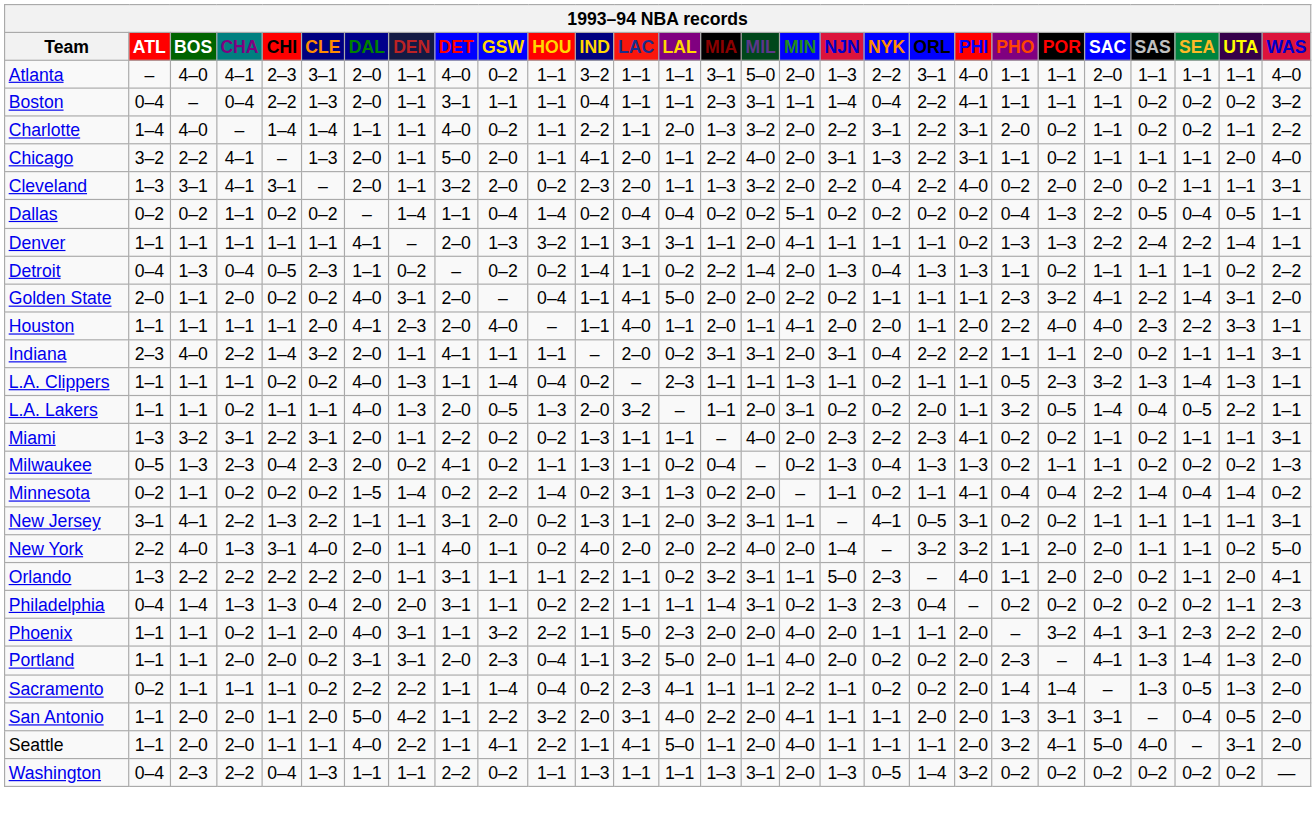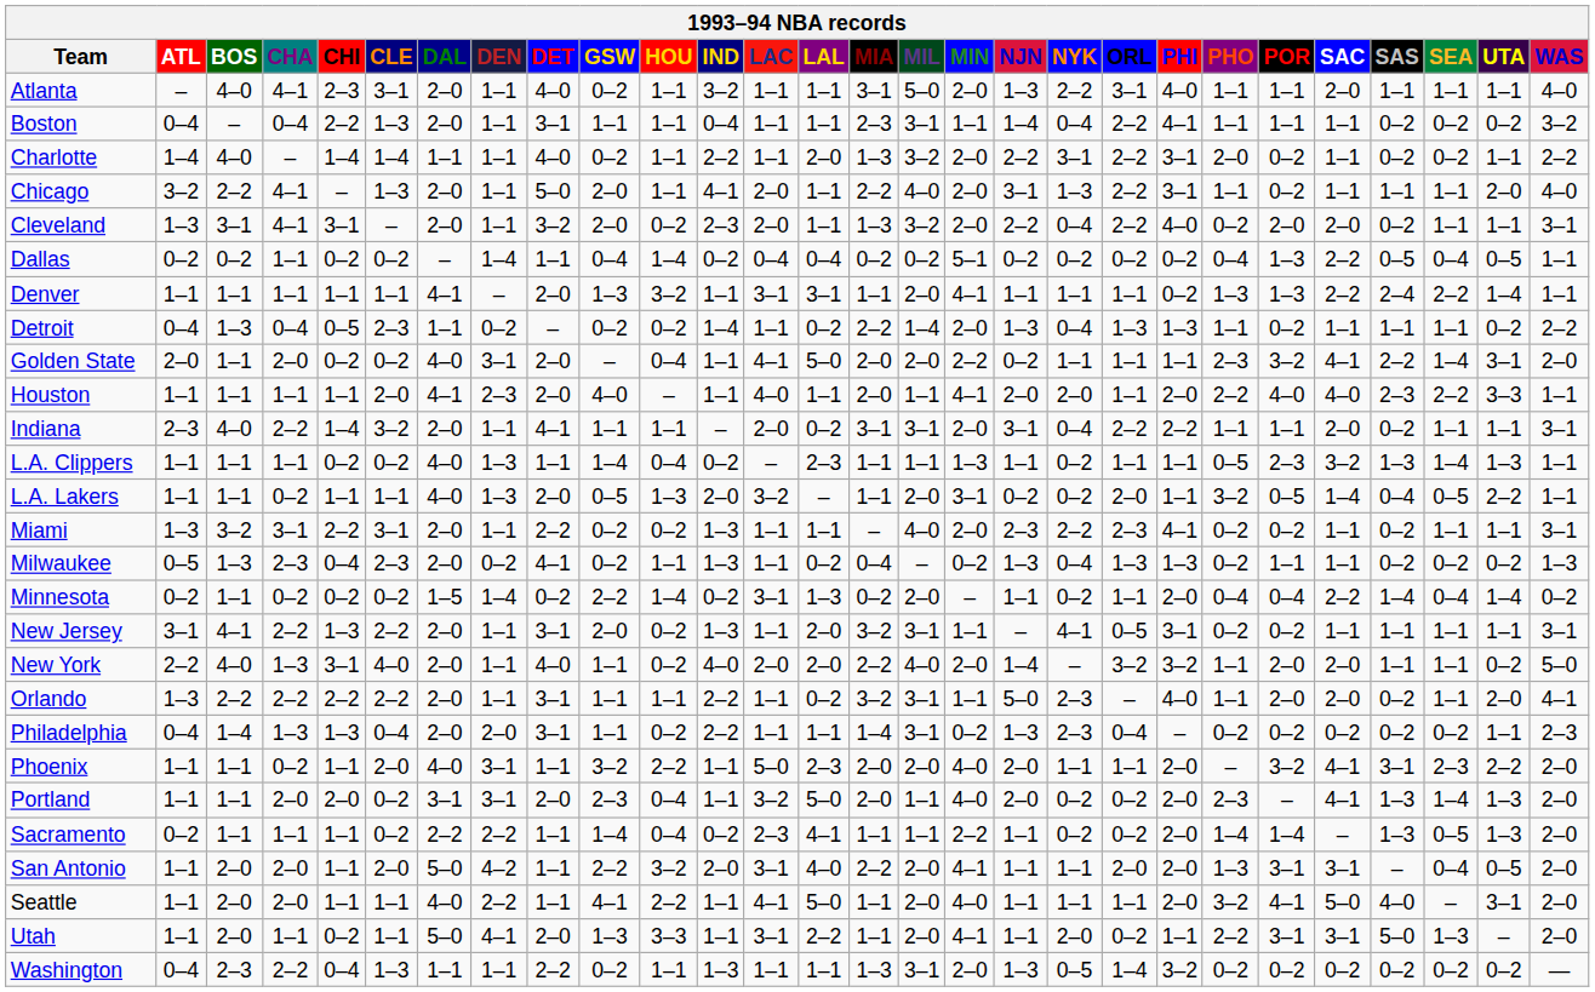 <table class="wikitable" style="font-size:95%; text-align:center;">
 <tr>
 <th colspan=28>1993–94 NBA records</th>
 </tr>
 <tr>
 <th width=100>Team</th>
 <th style="background:#FF0000;color:#FFFFFF;width=35">ATL</th>
 <th style="background:#006400;color:#FFFFFF;width=35">BOS</th>
 <th style="background:#008080;color:#800080;width=35">CHA</th>
 <th style="background:#FF0000;color:#000000;width=35">CHI</th>
 <th style="background:#000080;color:#FF8C00;width=35">CLE</th>
 <th style="background:#00008B;color:#008000;width=35">DAL</th>
 <th style="background:#141A44;color:#BC2224;width=35">DEN</th>
 <th style="background:#0000FF;color:#FF0000;width=35">DET</th>
 <th style="background:#0000FF;color:#FFD700;width=35">GSW</th>
 <th style="background:#FF0000;color:#FFD700;width=35">HOU</th>
 <th style="background:#000080;color:#FFD700;width=35">IND</th>
 <th style="background:#F9160D;color:#1A2E8B;width=35">LAC</th>
 <th style="background:#800080;color:#FFD700;width=35">LAL</th>
 <th style="background:#000000;color:#8B0000;width=35">MIA</th>
 <th style="background:#00471B;color:#5C378A;width=35">MIL</th>
 <th style="background:#0000FF;color:#228B22;width=35">MIN</th>
 <th style="background:#DC143C;color:#0000CD;width=35">NJN</th>
 <th style="background:#0000FF;color:#FF8C00;width=35">NYK</th>
 <th style="background:#0000FF;color:#000000;width=35">ORL</th>
 <th style="background:#FF0000;color:#0000FF;width=35">PHI</th>
 <th style="background:#800080;color:#FF4500;width=35">PHO</th>
 <th style="background:#000000;color:#FF0000;width=35">POR</th>
 <th style="background:#0000FF;color:#FFFFFF;width=35">SAC</th>
 <th style="background:#000000;color:#C0C0C0;width=35">SAS</th>
 <th style="background:#00843D;color:#FDB927;width=35">SEA</th>
 <th style="background:#36004A;color:#FFFF00;width=35">UTA</th>
 <th style="background:#DC143C;color:#0000CD;width=35">WAS</th>
 </tr>
 <tr>
 <td style="text-align:left;"><a href='#'>Atlanta</a></td>
 <td>–</td>
 <td>4–0</td>
 <td>4–1</td>
 <td>2–3</td>
 <td>3–1</td>
 <td>2–0</td>
 <td>1–1</td>
 <td>4–0</td>
 <td>0–2</td>
 <td>1–1</td>
 <td>3–2</td>
 <td>1–1</td>
 <td>1–1</td>
 <td>3–1</td>
 <td>5–0</td>
 <td>2–0</td>
 <td>1–3</td>
 <td>2–2</td>
 <td>3–1</td>
 <td>4–0</td>
 <td>1–1</td>
 <td>1–1</td>
 <td>2–0</td>
 <td>1–1</td>
 <td>1–1</td>
 <td>1–1</td>
 <td>4–0</td>
 </tr>
 <tr>
 <td style="text-align:left;"><a href='#'>Boston</a></td>
 <td>0–4</td>
 <td>–</td>
 <td>0–4</td>
 <td>2–2</td>
 <td>1–3</td>
 <td>2–0</td>
 <td>1–1</td>
 <td>3–1</td>
 <td>1–1</td>
 <td>1–1</td>
 <td>0–4</td>
 <td>1–1</td>
 <td>1–1</td>
 <td>2–3</td>
 <td>3–1</td>
 <td>1–1</td>
 <td>1–4</td>
 <td>0–4</td>
 <td>2–2</td>
 <td>4–1</td>
 <td>1–1</td>
 <td>1–1</td>
 <td>1–1</td>
 <td>0–2</td>
 <td>0–2</td>
 <td>0–2</td>
 <td>3–2</td>
 </tr>
 <tr>
 <td style="text-align:left;"><a href='#'>Charlotte</a></td>
 <td>1–4</td>
 <td>4–0</td>
 <td>–</td>
 <td>1–4</td>
 <td>1–4</td>
 <td>1–1</td>
 <td>1–1</td>
 <td>4–0</td>
 <td>0–2</td>
 <td>1–1</td>
 <td>2–2</td>
 <td>1–1</td>
 <td>2–0</td>
 <td>1–3</td>
 <td>3–2</td>
 <td>2–0</td>
 <td>2–2</td>
 <td>3–1</td>
 <td>2–2</td>
 <td>3–1</td>
 <td>2–0</td>
 <td>0–2</td>
 <td>1–1</td>
 <td>0–2</td>
 <td>0–2</td>
 <td>1–1</td>
 <td>2–2</td>
 </tr>
 <tr>
 <td style="text-align:left;"><a href='#'>Chicago</a></td>
 <td>3–2</td>
 <td>2–2</td>
 <td>4–1</td>
 <td>–</td>
 <td>1–3</td>
 <td>2–0</td>
 <td>1–1</td>
 <td>5–0</td>
 <td>2–0</td>
 <td>1–1</td>
 <td>4–1</td>
 <td>2–0</td>
 <td>1–1</td>
 <td>2–2</td>
 <td>4–0</td>
 <td>2–0</td>
 <td>3–1</td>
 <td>1–3</td>
 <td>2–2</td>
 <td>3–1</td>
 <td>1–1</td>
 <td>0–2</td>
 <td>1–1</td>
 <td>1–1</td>
 <td>1–1</td>
 <td>2–0</td>
 <td>4–0</td>
 </tr>
 <tr>
 <td style="text-align:left;"><a href='#'>Cleveland</a></td>
 <td>1–3</td>
 <td>3–1</td>
 <td>4–1</td>
 <td>3–1</td>
 <td>–</td>
 <td>2–0</td>
 <td>1–1</td>
 <td>3–2</td>
 <td>2–0</td>
 <td>0–2</td>
 <td>2–3</td>
 <td>2–0</td>
 <td>1–1</td>
 <td>1–3</td>
 <td>3–2</td>
 <td>2–0</td>
 <td>2–2</td>
 <td>0–4</td>
 <td>2–2</td>
 <td>4–0</td>
 <td>0–2</td>
 <td>2–0</td>
 <td>2–0</td>
 <td>0–2</td>
 <td>1–1</td>
 <td>1–1</td>
 <td>3–1</td>
 </tr>
 <tr>
 <td style="text-align:left;"><a href='#'>Dallas</a></td>
 <td>0–2</td>
 <td>0–2</td>
 <td>1–1</td>
 <td>0–2</td>
 <td>0–2</td>
 <td>–</td>
 <td>1–4</td>
 <td>1–1</td>
 <td>0–4</td>
 <td>1–4</td>
 <td>0–2</td>
 <td>0–4</td>
 <td>0–4</td>
 <td>0–2</td>
 <td>0–2</td>
 <td>5–1</td>
 <td>0–2</td>
 <td>0–2</td>
 <td>0–2</td>
 <td>0–2</td>
 <td>0–4</td>
 <td>1–3</td>
 <td>2–2</td>
 <td>0–5</td>
 <td>0–4</td>
 <td>0–5</td>
 <td>1–1</td>
 </tr>
 <tr>
 <td style="text-align:left;"><a href='#'>Denver</a></td>
 <td>1–1</td>
 <td>1–1</td>
 <td>1–1</td>
 <td>1–1</td>
 <td>1–1</td>
 <td>4–1</td>
 <td>–</td>
 <td>2–0</td>
 <td>1–3</td>
 <td>3–2</td>
 <td>1–1</td>
 <td>3–1</td>
 <td>3–1</td>
 <td>1–1</td>
 <td>2–0</td>
 <td>4–1</td>
 <td>1–1</td>
 <td>1–1</td>
 <td>1–1</td>
 <td>0–2</td>
 <td>1–3</td>
 <td>1–3</td>
 <td>2–2</td>
 <td>2–4</td>
 <td>2–2</td>
 <td>1–4</td>
 <td>1–1</td>
 </tr>
 <tr>
 <td style="text-align:left;"><a href='#'>Detroit</a></td>
 <td>0–4</td>
 <td>1–3</td>
 <td>0–4</td>
 <td>0–5</td>
 <td>2–3</td>
 <td>1–1</td>
 <td>0–2</td>
 <td>–</td>
 <td>0–2</td>
 <td>0–2</td>
 <td>1–4</td>
 <td>1–1</td>
 <td>0–2</td>
 <td>2–2</td>
 <td>1–4</td>
 <td>2–0</td>
 <td>1–3</td>
 <td>0–4</td>
 <td>1–3</td>
 <td>1–3</td>
 <td>1–1</td>
 <td>0–2</td>
 <td>1–1</td>
 <td>1–1</td>
 <td>1–1</td>
 <td>0–2</td>
 <td>2–2</td>
 </tr>
 <tr>
 <td style="text-align:left;"><a href='#'>Golden State</a></td>
 <td>2–0</td>
 <td>1–1</td>
 <td>2–0</td>
 <td>0–2</td>
 <td>0–2</td>
 <td>4–0</td>
 <td>3–1</td>
 <td>2–0</td>
 <td>–</td>
 <td>0–4</td>
 <td>1–1</td>
 <td>4–1</td>
 <td>5–0</td>
 <td>2–0</td>
 <td>2–0</td>
 <td>2–2</td>
 <td>0–2</td>
 <td>1–1</td>
 <td>1–1</td>
 <td>1–1</td>
 <td>2–3</td>
 <td>3–2</td>
 <td>4–1</td>
 <td>2–2</td>
 <td>1–4</td>
 <td>3–1</td>
 <td>2–0</td>
 </tr>
 <tr>
 <td style="text-align:left;"><a href='#'>Houston</a></td>
 <td>1–1</td>
 <td>1–1</td>
 <td>1–1</td>
 <td>1–1</td>
 <td>2–0</td>
 <td>4–1</td>
 <td>2–3</td>
 <td>2–0</td>
 <td>4–0</td>
 <td>–</td>
 <td>1–1</td>
 <td>4–0</td>
 <td>1–1</td>
 <td>2–0</td>
 <td>1–1</td>
 <td>4–1</td>
 <td>2–0</td>
 <td>2–0</td>
 <td>1–1</td>
 <td>2–0</td>
 <td>2–2</td>
 <td>4–0</td>
 <td>4–0</td>
 <td>2–3</td>
 <td>2–2</td>
 <td>3–3</td>
 <td>1–1</td>
 </tr>
 <tr>
 <td style="text-align:left;"><a href='#'>Indiana</a></td>
 <td>2–3</td>
 <td>4–0</td>
 <td>2–2</td>
 <td>1–4</td>
 <td>3–2</td>
 <td>2–0</td>
 <td>1–1</td>
 <td>4–1</td>
 <td>1–1</td>
 <td>1–1</td>
 <td>–</td>
 <td>2–0</td>
 <td>0–2</td>
 <td>3–1</td>
 <td>3–1</td>
 <td>2–0</td>
 <td>3–1</td>
 <td>0–4</td>
 <td>2–2</td>
 <td>2–2</td>
 <td>1–1</td>
 <td>1–1</td>
 <td>2–0</td>
 <td>0–2</td>
 <td>1–1</td>
 <td>1–1</td>
 <td>3–1</td>
 </tr>
 <tr>
 <td style="text-align:left;"><a href='#'>L.A. Clippers</a></td>
 <td>1–1</td>
 <td>1–1</td>
 <td>1–1</td>
 <td>0–2</td>
 <td>0–2</td>
 <td>4–0</td>
 <td>1–3</td>
 <td>1–1</td>
 <td>1–4</td>
 <td>0–4</td>
 <td>0–2</td>
 <td>–</td>
 <td>2–3</td>
 <td>1–1</td>
 <td>1–1</td>
 <td>1–3</td>
 <td>1–1</td>
 <td>0–2</td>
 <td>1–1</td>
 <td>1–1</td>
 <td>0–5</td>
 <td>2–3</td>
 <td>3–2</td>
 <td>1–3</td>
 <td>1–4</td>
 <td>1–3</td>
 <td>1–1</td>
 </tr>
 <tr>
 <td style="text-align:left;"><a href='#'>L.A. Lakers</a></td>
 <td>1–1</td>
 <td>1–1</td>
 <td>0–2</td>
 <td>1–1</td>
 <td>1–1</td>
 <td>4–0</td>
 <td>1–3</td>
 <td>2–0</td>
 <td>0–5</td>
 <td>1–3</td>
 <td>2–0</td>
 <td>3–2</td>
 <td>–</td>
 <td>1–1</td>
 <td>2–0</td>
 <td>3–1</td>
 <td>0–2</td>
 <td>0–2</td>
 <td>2–0</td>
 <td>1–1</td>
 <td>3–2</td>
 <td>0–5</td>
 <td>1–4</td>
 <td>0–4</td>
 <td>0–5</td>
 <td>2–2</td>
 <td>1–1</td>
 </tr>
 <tr>
 <td style="text-align:left;"><a href='#'>Miami</a></td>
 <td>1–3</td>
 <td>3–2</td>
 <td>3–1</td>
 <td>2–2</td>
 <td>3–1</td>
 <td>2–0</td>
 <td>1–1</td>
 <td>2–2</td>
 <td>0–2</td>
 <td>0–2</td>
 <td>1–3</td>
 <td>1–1</td>
 <td>1–1</td>
 <td>–</td>
 <td>4–0</td>
 <td>2–0</td>
 <td>2–3</td>
 <td>2–2</td>
 <td>2–3</td>
 <td>4–1</td>
 <td>0–2</td>
 <td>0–2</td>
 <td>1–1</td>
 <td>0–2</td>
 <td>1–1</td>
 <td>1–1</td>
 <td>3–1</td>
 </tr>
 <tr>
 <td style="text-align:left;"><a href='#'>Milwaukee</a></td>
 <td>0–5</td>
 <td>1–3</td>
 <td>2–3</td>
 <td>0–4</td>
 <td>2–3</td>
 <td>2–0</td>
 <td>0–2</td>
 <td>4–1</td>
 <td>0–2</td>
 <td>1–1</td>
 <td>1–3</td>
 <td>1–1</td>
 <td>0–2</td>
 <td>0–4</td>
 <td>–</td>
 <td>0–2</td>
 <td>1–3</td>
 <td>0–4</td>
 <td>1–3</td>
 <td>1–3</td>
 <td>0–2</td>
 <td>1–1</td>
 <td>1–1</td>
 <td>0–2</td>
 <td>0–2</td>
 <td>0–2</td>
 <td>1–3</td>
 </tr>
 <tr>
 <td style="text-align:left;"><a href='#'>Minnesota</a></td>
 <td>0–2</td>
 <td>1–1</td>
 <td>0–2</td>
 <td>0–2</td>
 <td>0–2</td>
 <td>1–5</td>
 <td>1–4</td>
 <td>0–2</td>
 <td>2–2</td>
 <td>1–4</td>
 <td>0–2</td>
 <td>3–1</td>
 <td>1–3</td>
 <td>0–2</td>
 <td>2–0</td>
 <td>–</td>
 <td>1–1</td>
 <td>0–2</td>
 <td>1–1</td>
-<td>4–1</td>
+<td>2–0</td>
 <td>0–4</td>
 <td>0–4</td>
 <td>2–2</td>
 <td>1–4</td>
 <td>0–4</td>
 <td>1–4</td>
 <td>0–2</td>
 </tr>
 <tr>
 <td style="text-align:left;"><a href='#'>New Jersey</a></td>
 <td>3–1</td>
 <td>4–1</td>
 <td>2–2</td>
 <td>1–3</td>
 <td>2–2</td>
-<td>1–1</td>
+<td>2–0</td>
 <td>1–1</td>
 <td>3–1</td>
 <td>2–0</td>
 <td>0–2</td>
 <td>1–3</td>
 <td>1–1</td>
 <td>2–0</td>
 <td>3–2</td>
 <td>3–1</td>
 <td>1–1</td>
 <td>–</td>
 <td>4–1</td>
 <td>0–5</td>
 <td>3–1</td>
 <td>0–2</td>
 <td>0–2</td>
 <td>1–1</td>
 <td>1–1</td>
 <td>1–1</td>
 <td>1–1</td>
 <td>3–1</td>
 </tr>
 <tr>
 <td style="text-align:left;"><a href='#'>New York</a></td>
 <td>2–2</td>
 <td>4–0</td>
 <td>1–3</td>
 <td>3–1</td>
 <td>4–0</td>
 <td>2–0</td>
 <td>1–1</td>
 <td>4–0</td>
 <td>1–1</td>
 <td>0–2</td>
 <td>4–0</td>
 <td>2–0</td>
 <td>2–0</td>
 <td>2–2</td>
 <td>4–0</td>
 <td>2–0</td>
 <td>1–4</td>
 <td>–</td>
 <td>3–2</td>
 <td>3–2</td>
 <td>1–1</td>
 <td>2–0</td>
 <td>2–0</td>
 <td>1–1</td>
 <td>1–1</td>
 <td>0–2</td>
 <td>5–0</td>
 </tr>
 <tr>
 <td style="text-align:left;"><a href='#'>Orlando</a></td>
 <td>1–3</td>
 <td>2–2</td>
 <td>2–2</td>
 <td>2–2</td>
 <td>2–2</td>
 <td>2–0</td>
 <td>1–1</td>
 <td>3–1</td>
 <td>1–1</td>
 <td>1–1</td>
 <td>2–2</td>
 <td>1–1</td>
 <td>0–2</td>
 <td>3–2</td>
 <td>3–1</td>
 <td>1–1</td>
 <td>5–0</td>
 <td>2–3</td>
 <td>–</td>
 <td>4–0</td>
 <td>1–1</td>
 <td>2–0</td>
 <td>2–0</td>
 <td>0–2</td>
 <td>1–1</td>
 <td>2–0</td>
 <td>4–1</td>
 </tr>
 <tr>
 <td style="text-align:left;"><a href='#'>Philadelphia</a></td>
 <td>0–4</td>
 <td>1–4</td>
 <td>1–3</td>
 <td>1–3</td>
 <td>0–4</td>
 <td>2–0</td>
 <td>2–0</td>
 <td>3–1</td>
 <td>1–1</td>
 <td>0–2</td>
 <td>2–2</td>
 <td>1–1</td>
 <td>1–1</td>
 <td>1–4</td>
 <td>3–1</td>
 <td>0–2</td>
 <td>1–3</td>
 <td>2–3</td>
 <td>0–4</td>
 <td>–</td>
 <td>0–2</td>
 <td>0–2</td>
 <td>0–2</td>
 <td>0–2</td>
 <td>0–2</td>
 <td>1–1</td>
 <td>2–3</td>
 </tr>
 <tr>
 <td style="text-align:left;"><a href='#'>Phoenix</a></td>
 <td>1–1</td>
 <td>1–1</td>
 <td>0–2</td>
 <td>1–1</td>
 <td>2–0</td>
 <td>4–0</td>
 <td>3–1</td>
 <td>1–1</td>
 <td>3–2</td>
 <td>2–2</td>
 <td>1–1</td>
 <td>5–0</td>
 <td>2–3</td>
 <td>2–0</td>
 <td>2–0</td>
 <td>4–0</td>
 <td>2–0</td>
 <td>1–1</td>
 <td>1–1</td>
 <td>2–0</td>
 <td>–</td>
 <td>3–2</td>
 <td>4–1</td>
 <td>3–1</td>
 <td>2–3</td>
 <td>2–2</td>
 <td>2–0</td>
 </tr>
 <tr>
 <td style="text-align:left;"><a href='#'>Portland</a></td>
 <td>1–1</td>
 <td>1–1</td>
 <td>2–0</td>
 <td>2–0</td>
 <td>0–2</td>
 <td>3–1</td>
 <td>3–1</td>
 <td>2–0</td>
 <td>2–3</td>
 <td>0–4</td>
 <td>1–1</td>
 <td>3–2</td>
 <td>5–0</td>
 <td>2–0</td>
 <td>1–1</td>
 <td>4–0</td>
 <td>2–0</td>
 <td>0–2</td>
 <td>0–2</td>
 <td>2–0</td>
 <td>2–3</td>
 <td>–</td>
 <td>4–1</td>
 <td>1–3</td>
 <td>1–4</td>
 <td>1–3</td>
 <td>2–0</td>
 </tr>
 <tr>
 <td style="text-align:left;"><a href='#'>Sacramento</a></td>
 <td>0–2</td>
 <td>1–1</td>
 <td>1–1</td>
 <td>1–1</td>
 <td>0–2</td>
 <td>2–2</td>
 <td>2–2</td>
 <td>1–1</td>
 <td>1–4</td>
 <td>0–4</td>
 <td>0–2</td>
 <td>2–3</td>
 <td>4–1</td>
 <td>1–1</td>
 <td>1–1</td>
 <td>2–2</td>
 <td>1–1</td>
 <td>0–2</td>
 <td>0–2</td>
 <td>2–0</td>
 <td>1–4</td>
 <td>1–4</td>
 <td>–</td>
 <td>1–3</td>
 <td>0–5</td>
 <td>1–3</td>
 <td>2–0</td>
 </tr>
 <tr>
 <td style="text-align:left;"><a href='#'>San Antonio</a></td>
 <td>1–1</td>
 <td>2–0</td>
 <td>2–0</td>
 <td>1–1</td>
 <td>2–0</td>
 <td>5–0</td>
 <td>4–2</td>
 <td>1–1</td>
 <td>2–2</td>
 <td>3–2</td>
 <td>2–0</td>
 <td>3–1</td>
 <td>4–0</td>
 <td>2–2</td>
 <td>2–0</td>
 <td>4–1</td>
 <td>1–1</td>
 <td>1–1</td>
 <td>2–0</td>
 <td>2–0</td>
 <td>1–3</td>
 <td>3–1</td>
 <td>3–1</td>
 <td>–</td>
 <td>0–4</td>
 <td>0–5</td>
 <td>2–0</td>
 </tr>
 <tr>
 <td style="text-align:left;">Seattle</td>
 <td>1–1</td>
 <td>2–0</td>
 <td>2–0</td>
 <td>1–1</td>
 <td>1–1</td>
 <td>4–0</td>
 <td>2–2</td>
 <td>1–1</td>
 <td>4–1</td>
 <td>2–2</td>
 <td>1–1</td>
 <td>4–1</td>
 <td>5–0</td>
 <td>1–1</td>
 <td>2–0</td>
 <td>4–0</td>
 <td>1–1</td>
 <td>1–1</td>
 <td>1–1</td>
 <td>2–0</td>
 <td>3–2</td>
 <td>4–1</td>
 <td>5–0</td>
 <td>4–0</td>
 <td>–</td>
 <td>3–1</td>
 <td>2–0</td>
 </tr>
 <tr>
+<td style="text-align:left;"><a href='#'>Utah</a></td>
+<td>1–1</td>
+<td>2–0</td>
+<td>1–1</td>
+<td>0–2</td>
+<td>1–1</td>
+<td>5–0</td>
+<td>4–1</td>
+<td>2–0</td>
+<td>1–3</td>
+<td>3–3</td>
+<td>1–1</td>
+<td>3–1</td>
+<td>2–2</td>
+<td>1–1</td>
+<td>2–0</td>
+<td>4–1</td>
+<td>1–1</td>
+<td>2–0</td>
+<td>0–2</td>
+<td>1–1</td>
+<td>2–2</td>
+<td>3–1</td>
+<td>3–1</td>
+<td>5–0</td>
+<td>1–3</td>
+<td>–</td>
+<td>2–0</td>
+</tr>
+<tr>
 <td style="text-align:left;"><a href='#'>Washington</a></td>
 <td>0–4</td>
 <td>2–3</td>
 <td>2–2</td>
 <td>0–4</td>
 <td>1–3</td>
 <td>1–1</td>
 <td>1–1</td>
 <td>2–2</td>
 <td>0–2</td>
 <td>1–1</td>
 <td>1–3</td>
 <td>1–1</td>
 <td>1–1</td>
 <td>1–3</td>
 <td>3–1</td>
 <td>2–0</td>
 <td>1–3</td>
 <td>0–5</td>
 <td>1–4</td>
 <td>3–2</td>
 <td>0–2</td>
 <td>0–2</td>
 <td>0–2</td>
 <td>0–2</td>
 <td>0–2</td>
 <td>0–2</td>
 <td>—</td>
 </tr>
 </table>
